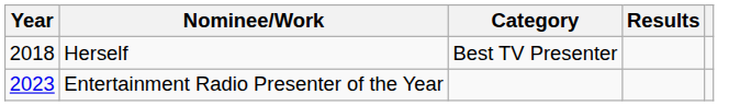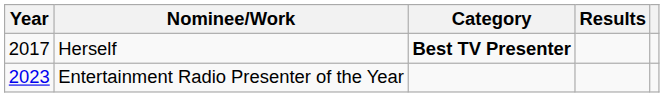 <table class="wikitable sortable">
 <tr>
 <th>Year</th>
 <th>Nominee/Work</th>
 <th>Category</th>
 <th>Results</th>
 <th></th>
 </tr>
 <tr>
-<td>2018</td>
+<td>2017</td>
 <td>Herself</td>
-<td>Best TV Presenter</td>
+<td><strong>Best TV Presenter</strong></td>
 <td></td>
 <td></td>
 </tr>
 <tr>
 <td><a href='#'>2023</a></td>
 <td>Entertainment Radio Presenter of the Year</td>
 <td></td>
 <td></td>
 </tr>
 </table>
